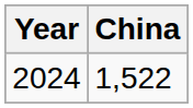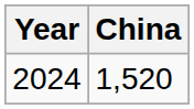 <table class="wikitable">
 <tr>
 <th>Year</th>
 <th>China</th>
 </tr>
 <tr>
 <td>2024</td>
-<td>1,522</td>
+<td>1,520</td>
 </tr>
 </table>
